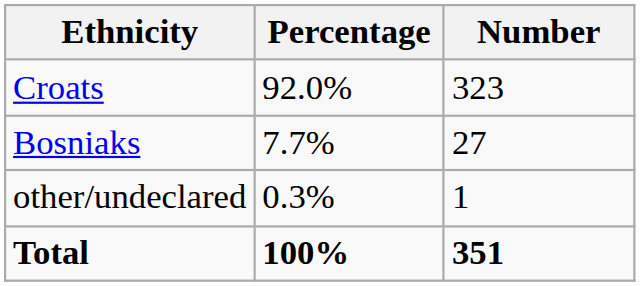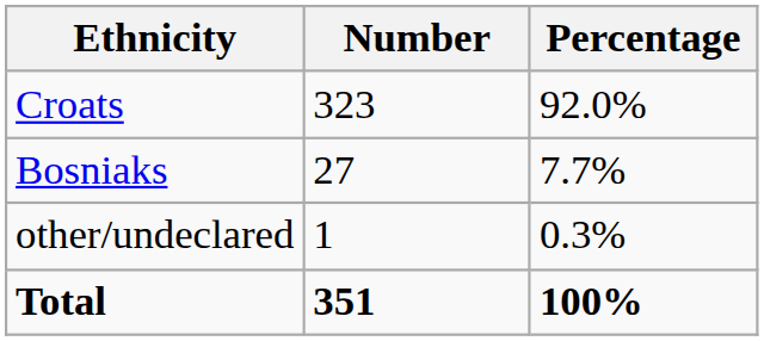 <table class="wikitable">
 <tr>
 <th width="100px">Ethnicity</th>
+<th width="80px">Number</th>
 <th width="80px">Percentage</th>
-<th width="80px">Number</th>
 </tr>
 <tr>
 <td><a href='#'>Croats</a></td>
+<td>323</td>
 <td>92.0%</td>
-<td>323</td>
 </tr>
 <tr>
 <td><a href='#'>Bosniaks</a></td>
+<td>27</td>
 <td>7.7%</td>
-<td>27</td>
 </tr>
 <tr>
 <td>other/undeclared</td>
+<td>1</td>
 <td>0.3%</td>
-<td>1</td>
 </tr>
 <tr>
 <td><strong>Total</strong></td>
+<td><strong>351</strong></td>
 <td><strong>100%</strong></td>
-<td><strong>351</strong></td>
 </tr>
 </table>
